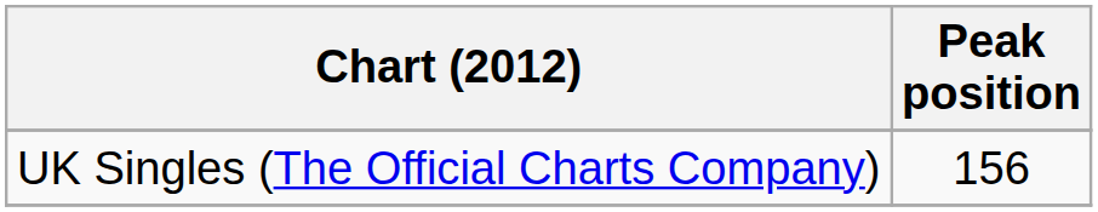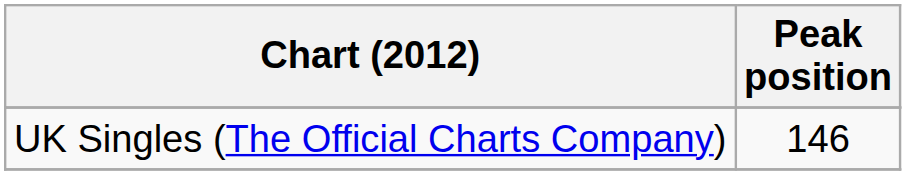 <table class="wikitable sortable plainrowheaders">
 <tr>
 <th>Chart (2012)</th>
 <th>Peak<br>position</th>
 </tr>
 <tr>
 </tr>
 <tr>
 </tr>
 <tr>
 <td>UK Singles (<a href='#'>The Official Charts Company</a>)</td>
-<td style="text-align:center;">156</td>
+<td style="text-align:center;">146</td>
 </tr>
 <tr>
 </tr>
 </table>
